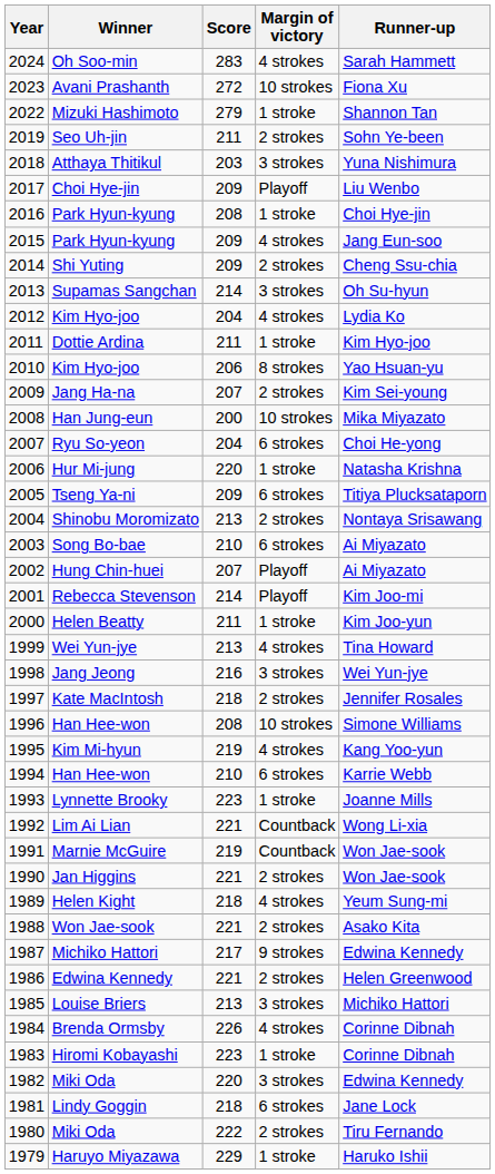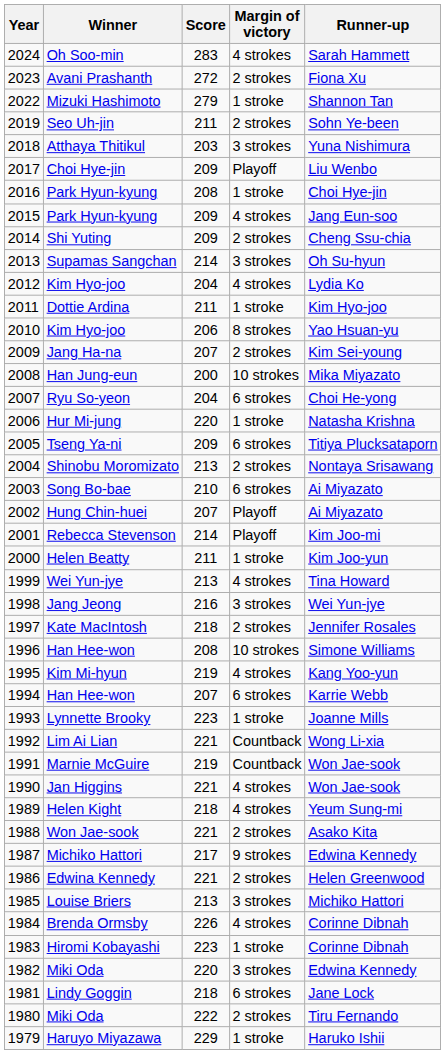 <table class="wikitable" style="font-size:95%;">
 <tr>
 <th>Year</th>
 <th>Winner</th>
 <th>Score</th>
 <th>Margin of<br>victory</th>
 <th>Runner-up</th>
 </tr>
 <tr>
 <td>2024</td>
 <td> <a href='#'>Oh Soo-min</a></td>
 <td align=center>283</td>
 <td>4 strokes</td>
 <td> <a href='#'>Sarah Hammett</a></td>
 </tr>
 <tr>
 <td>2023</td>
 <td> <a href='#'>Avani Prashanth</a></td>
 <td align=center>272</td>
-<td>10 strokes</td>
+<td>2 strokes</td>
 <td> <a href='#'>Fiona Xu</a></td>
 </tr>
 <tr>
 <td>2022</td>
 <td> <a href='#'>Mizuki Hashimoto</a></td>
 <td align=center>279</td>
 <td>1 stroke</td>
 <td> <a href='#'>Shannon Tan</a></td>
 </tr>
 <tr>
 <td>2019</td>
 <td> <a href='#'>Seo Uh-jin</a></td>
 <td align=center>211</td>
 <td>2 strokes</td>
 <td> <a href='#'>Sohn Ye-been</a></td>
 </tr>
 <tr>
 <td>2018</td>
 <td> <a href='#'>Atthaya Thitikul</a></td>
 <td align=center>203</td>
 <td>3 strokes</td>
 <td> <a href='#'>Yuna Nishimura</a></td>
 </tr>
 <tr>
 <td>2017</td>
 <td> <a href='#'>Choi Hye-jin</a></td>
 <td align=center>209</td>
 <td>Playoff</td>
 <td> <a href='#'>Liu Wenbo</a></td>
 </tr>
 <tr>
 <td>2016</td>
 <td> <a href='#'>Park Hyun-kyung</a></td>
 <td align=center>208</td>
 <td>1 stroke</td>
 <td> <a href='#'>Choi Hye-jin</a></td>
 </tr>
 <tr>
 <td>2015</td>
 <td> <a href='#'>Park Hyun-kyung</a></td>
 <td align=center>209</td>
 <td>4 strokes</td>
 <td> <a href='#'>Jang Eun-soo</a></td>
 </tr>
 <tr>
 <td>2014</td>
 <td> <a href='#'>Shi Yuting</a></td>
 <td align=center>209</td>
 <td>2 strokes</td>
 <td> <a href='#'>Cheng Ssu-chia</a></td>
 </tr>
 <tr>
 <td>2013</td>
 <td> <a href='#'>Supamas Sangchan</a></td>
 <td align=center>214</td>
 <td>3 strokes</td>
 <td> <a href='#'>Oh Su-hyun</a></td>
 </tr>
 <tr>
 <td>2012</td>
 <td> <a href='#'>Kim Hyo-joo</a></td>
 <td align=center>204</td>
 <td>4 strokes</td>
 <td> <a href='#'>Lydia Ko</a></td>
 </tr>
 <tr>
 <td>2011</td>
 <td> <a href='#'>Dottie Ardina</a></td>
 <td align=center>211</td>
 <td>1 stroke</td>
 <td> <a href='#'>Kim Hyo-joo</a></td>
 </tr>
 <tr>
 <td>2010</td>
 <td> <a href='#'>Kim Hyo-joo</a></td>
 <td align=center>206</td>
 <td>8 strokes</td>
 <td> <a href='#'>Yao Hsuan-yu</a></td>
 </tr>
 <tr>
 <td>2009</td>
 <td> <a href='#'>Jang Ha-na</a></td>
 <td align=center>207</td>
 <td>2 strokes</td>
 <td> <a href='#'>Kim Sei-young</a></td>
 </tr>
 <tr>
 <td>2008</td>
 <td> <a href='#'>Han Jung-eun</a></td>
 <td align=center>200</td>
 <td>10 strokes</td>
 <td> <a href='#'>Mika Miyazato</a></td>
 </tr>
 <tr>
 <td>2007</td>
 <td> <a href='#'>Ryu So-yeon</a></td>
 <td align=center>204</td>
 <td>6 strokes</td>
 <td> <a href='#'>Choi He-yong</a></td>
 </tr>
 <tr>
 <td>2006</td>
 <td> <a href='#'>Hur Mi-jung</a></td>
 <td align=center>220</td>
 <td>1 stroke</td>
 <td> <a href='#'>Natasha Krishna</a></td>
 </tr>
 <tr>
 <td>2005</td>
 <td> <a href='#'>Tseng Ya-ni</a></td>
 <td align=center>209</td>
 <td>6 strokes</td>
 <td> <a href='#'>Titiya Plucksataporn</a></td>
 </tr>
 <tr>
 <td>2004</td>
 <td> <a href='#'>Shinobu Moromizato</a></td>
 <td align=center>213</td>
 <td>2 strokes</td>
 <td> <a href='#'>Nontaya Srisawang</a></td>
 </tr>
 <tr>
 <td>2003</td>
 <td> <a href='#'>Song Bo-bae</a></td>
 <td align=center>210</td>
 <td>6 strokes</td>
 <td> <a href='#'>Ai Miyazato</a></td>
 </tr>
 <tr>
 <td>2002</td>
 <td> <a href='#'>Hung Chin-huei</a></td>
 <td align=center>207</td>
 <td>Playoff</td>
 <td> <a href='#'>Ai Miyazato</a></td>
 </tr>
 <tr>
 <td>2001</td>
 <td> <a href='#'>Rebecca Stevenson</a></td>
 <td align=center>214</td>
 <td>Playoff</td>
 <td> <a href='#'>Kim Joo-mi</a></td>
 </tr>
 <tr>
 <td>2000</td>
 <td> <a href='#'>Helen Beatty</a></td>
 <td align=center>211</td>
 <td>1 stroke</td>
 <td> <a href='#'>Kim Joo-yun</a></td>
 </tr>
 <tr>
 <td>1999</td>
 <td> <a href='#'>Wei Yun-jye</a></td>
 <td align=center>213</td>
 <td>4 strokes</td>
 <td> <a href='#'>Tina Howard</a></td>
 </tr>
 <tr>
 <td>1998</td>
 <td> <a href='#'>Jang Jeong</a></td>
 <td align=center>216</td>
 <td>3 strokes</td>
 <td> <a href='#'>Wei Yun-jye</a></td>
 </tr>
 <tr>
 <td>1997</td>
 <td> <a href='#'>Kate MacIntosh</a></td>
 <td align=center>218</td>
 <td>2 strokes</td>
 <td> <a href='#'>Jennifer Rosales</a></td>
 </tr>
 <tr>
 <td>1996</td>
 <td> <a href='#'>Han Hee-won</a></td>
 <td align=center>208</td>
 <td>10 strokes</td>
 <td> <a href='#'>Simone Williams</a></td>
 </tr>
 <tr>
 <td>1995</td>
 <td> <a href='#'>Kim Mi-hyun</a></td>
 <td align=center>219</td>
 <td>4 strokes</td>
 <td> <a href='#'>Kang Yoo-yun</a></td>
 </tr>
 <tr>
 <td>1994</td>
 <td> <a href='#'>Han Hee-won</a></td>
-<td align=center>210</td>
+<td align=center>207</td>
 <td>6 strokes</td>
 <td> <a href='#'>Karrie Webb</a></td>
 </tr>
 <tr>
 <td>1993</td>
 <td> <a href='#'>Lynnette Brooky</a></td>
 <td align=center>223</td>
 <td>1 stroke</td>
 <td> <a href='#'>Joanne Mills</a></td>
 </tr>
 <tr>
 <td>1992</td>
 <td> <a href='#'>Lim Ai Lian</a></td>
 <td align=center>221</td>
 <td>Countback</td>
 <td> <a href='#'>Wong Li-xia</a></td>
 </tr>
 <tr>
 <td>1991</td>
 <td> <a href='#'>Marnie McGuire</a></td>
 <td align=center>219</td>
 <td>Countback</td>
 <td> <a href='#'>Won Jae-sook</a></td>
 </tr>
 <tr>
 <td>1990</td>
 <td> <a href='#'>Jan Higgins</a></td>
 <td align=center>221</td>
-<td>2 strokes</td>
+<td>4 strokes</td>
 <td> <a href='#'>Won Jae-sook</a></td>
 </tr>
 <tr>
 <td>1989</td>
 <td> <a href='#'>Helen Kight</a></td>
 <td align=center>218</td>
 <td>4 strokes</td>
 <td> <a href='#'>Yeum Sung-mi</a></td>
 </tr>
 <tr>
 <td>1988</td>
 <td> <a href='#'>Won Jae-sook</a></td>
 <td align=center>221</td>
 <td>2 strokes</td>
 <td> <a href='#'>Asako Kita</a></td>
 </tr>
 <tr>
 <td>1987</td>
 <td> <a href='#'>Michiko Hattori</a></td>
 <td align=center>217</td>
 <td>9 strokes</td>
 <td> <a href='#'>Edwina Kennedy</a></td>
 </tr>
 <tr>
 <td>1986</td>
 <td> <a href='#'>Edwina Kennedy</a></td>
 <td align=center>221</td>
 <td>2 strokes</td>
 <td> <a href='#'>Helen Greenwood</a></td>
 </tr>
 <tr>
 <td>1985</td>
 <td> <a href='#'>Louise Briers</a></td>
 <td align=center>213</td>
 <td>3 strokes</td>
 <td> <a href='#'>Michiko Hattori</a></td>
 </tr>
 <tr>
 <td>1984</td>
 <td> <a href='#'>Brenda Ormsby</a></td>
 <td align=center>226</td>
 <td>4 strokes</td>
 <td> <a href='#'>Corinne Dibnah</a></td>
 </tr>
 <tr>
 <td>1983</td>
 <td> <a href='#'>Hiromi Kobayashi</a></td>
 <td align=center>223</td>
 <td>1 stroke</td>
 <td> <a href='#'>Corinne Dibnah</a></td>
 </tr>
 <tr>
 <td>1982</td>
 <td> <a href='#'>Miki Oda</a></td>
 <td align=center>220</td>
 <td>3 strokes</td>
 <td> <a href='#'>Edwina Kennedy</a></td>
 </tr>
 <tr>
 <td>1981</td>
 <td> <a href='#'>Lindy Goggin</a></td>
 <td align=center>218</td>
 <td>6 strokes</td>
 <td> <a href='#'>Jane Lock</a></td>
 </tr>
 <tr>
 <td>1980</td>
 <td> <a href='#'>Miki Oda</a></td>
 <td align=center>222</td>
 <td>2 strokes</td>
 <td> <a href='#'>Tiru Fernando</a></td>
 </tr>
 <tr>
 <td>1979</td>
 <td> <a href='#'>Haruyo Miyazawa</a></td>
 <td align=center>229</td>
 <td>1 stroke</td>
 <td> <a href='#'>Haruko Ishii</a></td>
 </tr>
 </table>
